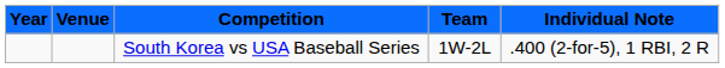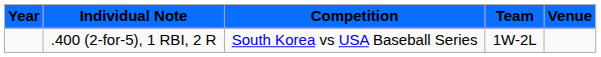 <table class="wikitable">
 <tr>
 <th style="background:#0A6EFF"><span>Year</span></th>
-<th style="background:#0A6EFF"><span>Venue</span></th>
+<th style="background:#0A6EFF"><span>Individual Note</span></th>
 <th style="background:#0A6EFF"><span>Competition</span></th>
 <th style="background:#0A6EFF"><span>Team</span></th>
-<th style="background:#0A6EFF"><span>Individual Note</span></th>
+<th style="background:#0A6EFF"><span>Venue</span></th>
 </tr>
 <tr>
 <td>  </td>
-<td>  </td>
+<td> .400 (2-for-5), 1 RBI, 2 R </td>
 <td> <a href='#'>South Korea</a> vs <a href='#'>USA</a> Baseball Series </td>
 <td style="text-align:center"> 1W-2L </td>
-<td> .400 (2-for-5), 1 RBI, 2 R </td>
+<td>  </td>
 </tr>
 </table>
